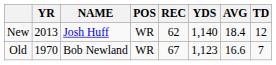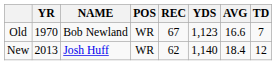 <table class="wikitable">
 <tr>
 <th></th>
 <th>YR</th>
 <th>NAME</th>
 <th>POS</th>
 <th>REC</th>
 <th>YDS</th>
 <th>AVG</th>
 <th>TD</th>
 </tr>
 <tr align=center>
+<td>Old</td>
+<td>1970</td>
+<td align=left>Bob Newland</td>
+<td>WR</td>
+<td>67</td>
+<td>1,123</td>
+<td>16.6</td>
+<td>7</td>
+</tr>
+<tr align=center>
 <td>New</td>
 <td>2013</td>
 <td align=left><a href='#'>Josh Huff</a></td>
 <td>WR</td>
 <td>62</td>
 <td>1,140</td>
 <td>18.4</td>
 <td>12</td>
 </tr>
-<tr align=center>
-<td>Old</td>
-<td>1970</td>
-<td align=left>Bob Newland</td>
-<td>WR</td>
-<td>67</td>
-<td>1,123</td>
-<td>16.6</td>
-<td>7</td>
-</tr>
 </table>
